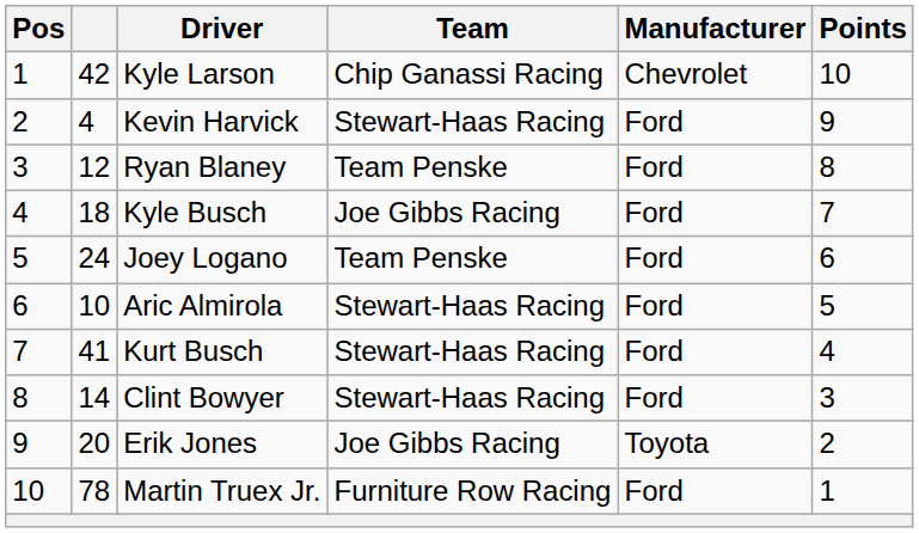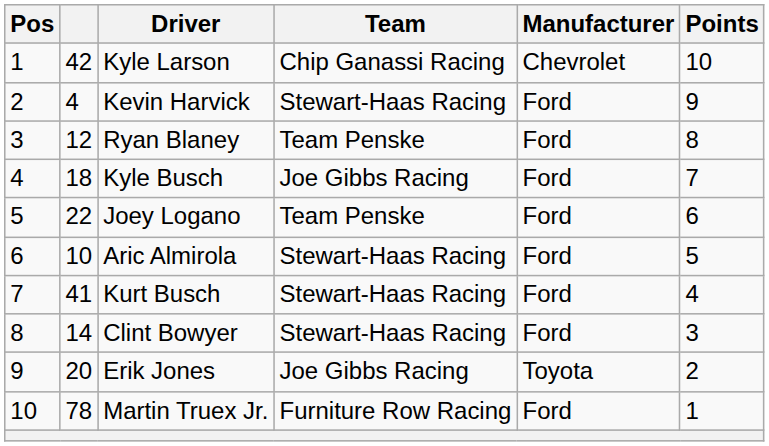 <table class="wikitable" style="font-size:98%">
 <tr>
 <th>Pos</th>
 <th></th>
 <th>Driver</th>
 <th>Team</th>
 <th>Manufacturer</th>
 <th>Points</th>
 </tr>
 <tr>
 <td>1</td>
 <td>42</td>
 <td>Kyle Larson</td>
 <td>Chip Ganassi Racing</td>
 <td>Chevrolet</td>
 <td>10</td>
 </tr>
 <tr>
 <td>2</td>
 <td>4</td>
 <td>Kevin Harvick</td>
 <td>Stewart-Haas Racing</td>
 <td>Ford</td>
 <td>9</td>
 </tr>
 <tr>
 <td>3</td>
 <td>12</td>
 <td>Ryan Blaney</td>
 <td>Team Penske</td>
 <td>Ford</td>
 <td>8</td>
 </tr>
 <tr>
 <td>4</td>
 <td>18</td>
 <td>Kyle Busch</td>
 <td>Joe Gibbs Racing</td>
 <td>Ford</td>
 <td>7</td>
 </tr>
 <tr>
 <td>5</td>
-<td>24</td>
+<td>22</td>
 <td>Joey Logano</td>
 <td>Team Penske</td>
 <td>Ford</td>
 <td>6</td>
 </tr>
 <tr>
 <td>6</td>
 <td>10</td>
 <td>Aric Almirola</td>
 <td>Stewart-Haas Racing</td>
 <td>Ford</td>
 <td>5</td>
 </tr>
 <tr>
 <td>7</td>
 <td>41</td>
 <td>Kurt Busch</td>
 <td>Stewart-Haas Racing</td>
 <td>Ford</td>
 <td>4</td>
 </tr>
 <tr>
 <td>8</td>
 <td>14</td>
 <td>Clint Bowyer</td>
 <td>Stewart-Haas Racing</td>
 <td>Ford</td>
 <td>3</td>
 </tr>
 <tr>
 <td>9</td>
 <td>20</td>
 <td>Erik Jones</td>
 <td>Joe Gibbs Racing</td>
 <td>Toyota</td>
 <td>2</td>
 </tr>
 <tr>
 <td>10</td>
 <td>78</td>
 <td>Martin Truex Jr.</td>
 <td>Furniture Row Racing</td>
 <td>Ford</td>
 <td>1</td>
 </tr>
 <tr>
 <th colspan="6"></th>
 </tr>
 </table>
